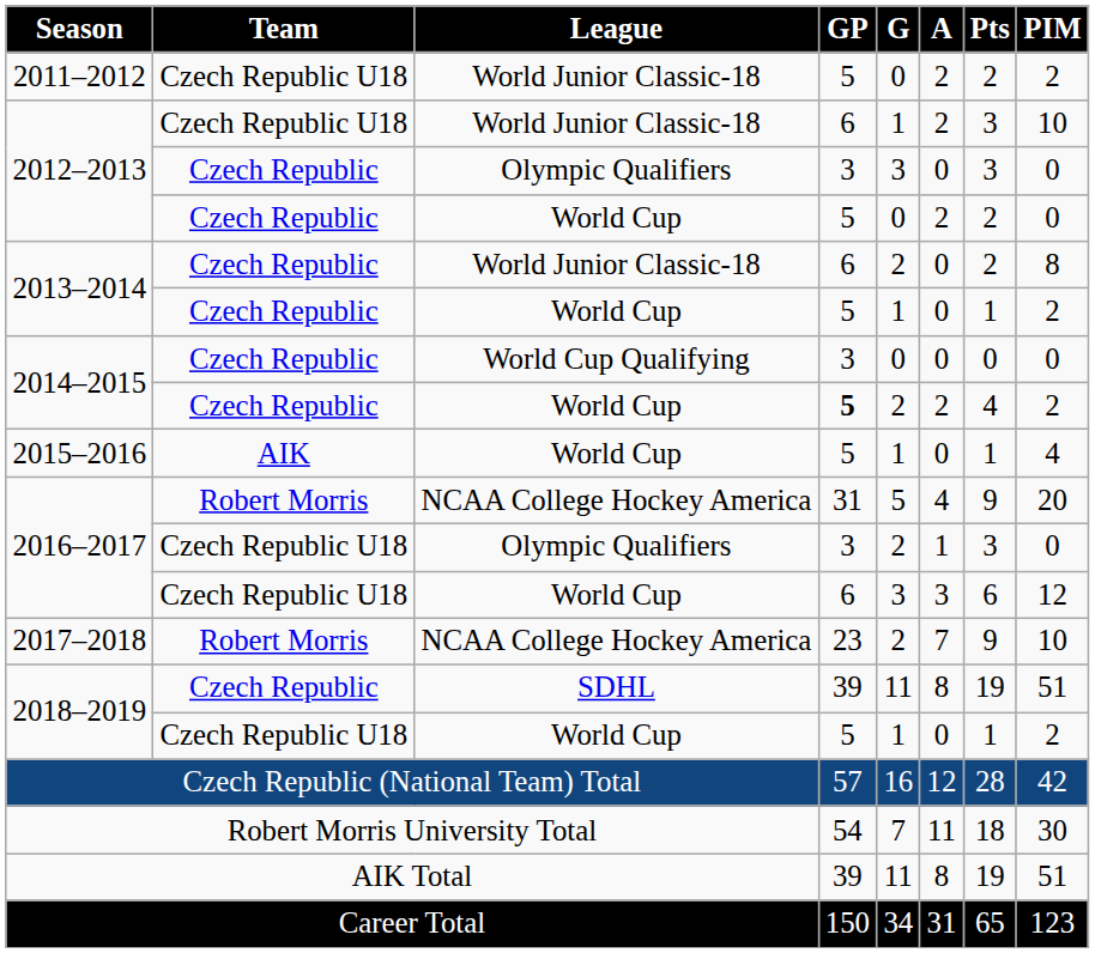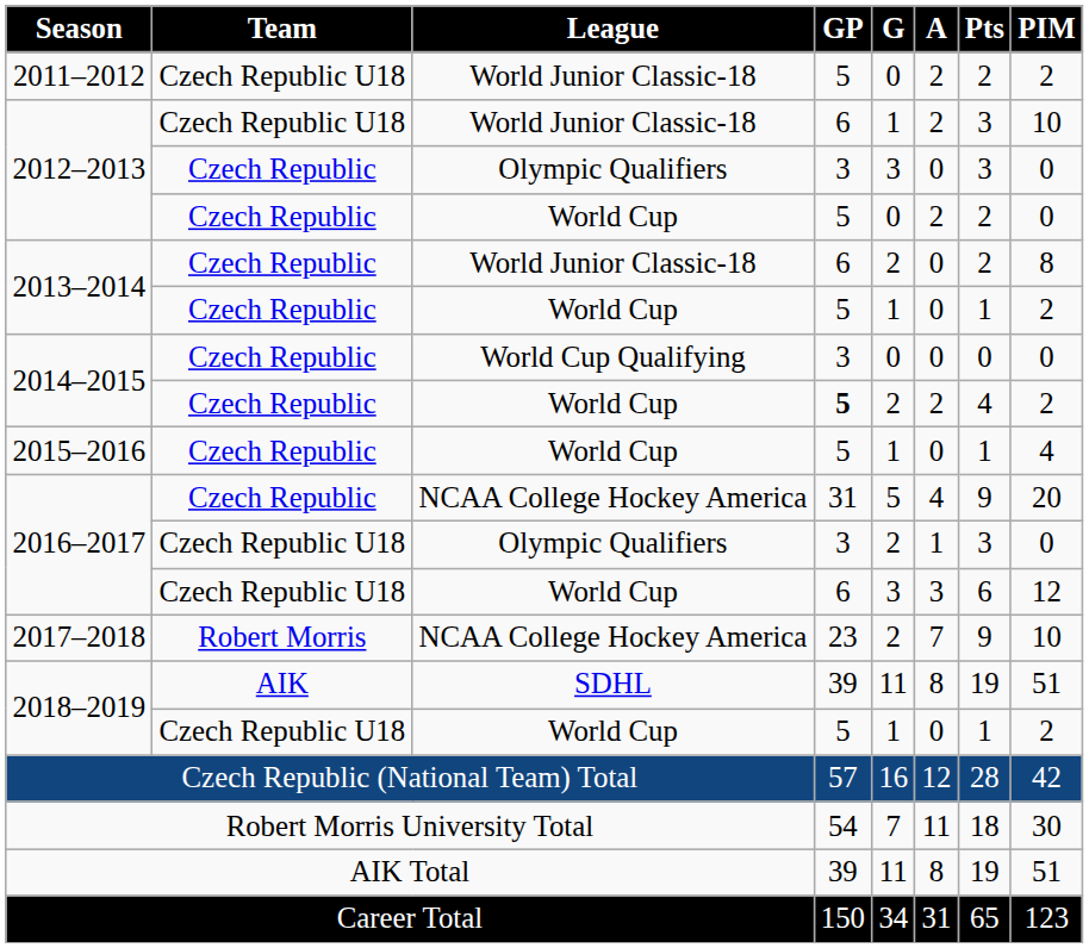 <table class="wikitable">
 <tr align="center" style="background:#000000;color:#ffffff;">
 <td><strong>Season</strong></td>
 <td><strong>Team</strong></td>
 <td><strong>League</strong></td>
 <td><strong>GP</strong></td>
 <td><strong>G</strong></td>
 <td><strong>A</strong></td>
 <td><strong>Pts</strong></td>
 <td><strong>PIM</strong></td>
 </tr>
 <tr align="center" bgcolor="">
 <td rowspan="1">2011–2012</td>
 <td>Czech Republic U18</td>
 <td>World Junior Classic-18</td>
 <td>5</td>
 <td>0</td>
 <td>2</td>
 <td>2</td>
 <td>2</td>
 </tr>
 <tr align="center" bgcolor="">
 <td rowspan="3">2012–2013</td>
 <td>Czech Republic U18</td>
 <td>World Junior Classic-18</td>
 <td>6</td>
 <td>1</td>
 <td>2</td>
 <td>3</td>
 <td>10</td>
 </tr>
 <tr align="center" bgcolor="">
 <td><a href='#'>Czech Republic</a></td>
 <td>Olympic Qualifiers</td>
 <td>3</td>
 <td>3</td>
 <td>0</td>
 <td>3</td>
 <td>0</td>
 </tr>
 <tr align="center" bgcolor="">
 <td><a href='#'>Czech Republic</a></td>
 <td>World Cup</td>
 <td>5</td>
 <td>0</td>
 <td>2</td>
 <td>2</td>
 <td>0</td>
 </tr>
 <tr align="center" bgcolor="">
 <td rowspan="2">2013–2014</td>
 <td><a href='#'>Czech Republic</a></td>
 <td>World Junior Classic-18</td>
 <td>6</td>
 <td>2</td>
 <td>0</td>
 <td>2</td>
 <td>8</td>
 </tr>
 <tr align="center" bgcolor="">
 <td><a href='#'>Czech Republic</a></td>
 <td>World Cup</td>
 <td>5</td>
 <td>1</td>
 <td>0</td>
 <td>1</td>
 <td>2</td>
 </tr>
 <tr align="center" bgcolor="">
 <td rowspan="2">2014–2015</td>
 <td><a href='#'>Czech Republic</a></td>
 <td>World Cup Qualifying</td>
 <td>3</td>
 <td>0</td>
 <td>0</td>
 <td>0</td>
 <td>0</td>
 </tr>
 <tr align="center" bgcolor="">
 <td><a href='#'>Czech Republic</a></td>
 <td>World Cup</td>
 <td><strong>5</strong></td>
 <td>2</td>
 <td>2</td>
 <td>4</td>
 <td>2</td>
 </tr>
 <tr align="center" bgcolor="">
 <td rowspan="1">2015–2016</td>
-<td><a href='#'>AIK</a></td>
+<td><a href='#'>Czech Republic</a></td>
 <td>World Cup</td>
 <td>5</td>
 <td>1</td>
 <td>0</td>
 <td>1</td>
 <td>4</td>
 </tr>
 <tr align="center" bgcolor="">
 <td rowspan="3">2016–2017</td>
-<td><a href='#'>Robert Morris</a></td>
+<td><a href='#'>Czech Republic</a></td>
 <td>NCAA College Hockey America</td>
 <td>31</td>
 <td>5</td>
 <td>4</td>
 <td>9</td>
 <td>20</td>
 </tr>
 <tr align="center" bgcolor="">
 <td>Czech Republic U18</td>
 <td>Olympic Qualifiers</td>
 <td>3</td>
 <td>2</td>
 <td>1</td>
 <td>3</td>
 <td>0</td>
 </tr>
 <tr align="center" bgcolor="">
 <td>Czech Republic U18</td>
 <td>World Cup</td>
 <td>6</td>
 <td>3</td>
 <td>3</td>
 <td>6</td>
 <td>12</td>
 </tr>
 <tr align="center" bgcolor="">
 <td rowspan="1">2017–2018</td>
 <td><a href='#'>Robert Morris</a></td>
 <td>NCAA College Hockey America</td>
 <td>23</td>
 <td>2</td>
 <td>7</td>
 <td>9</td>
 <td>10</td>
 </tr>
 <tr align="center" bgcolor="">
 <td rowspan="2">2018–2019</td>
-<td><a href='#'>Czech Republic</a></td>
+<td><a href='#'>AIK</a></td>
 <td><a href='#'>SDHL</a></td>
 <td>39</td>
 <td>11</td>
 <td>8</td>
 <td>19</td>
 <td>51</td>
 </tr>
 <tr align="center" bgcolor="">
 <td>Czech Republic U18</td>
 <td>World Cup</td>
 <td>5</td>
 <td>1</td>
 <td>0</td>
 <td>1</td>
 <td>2</td>
 </tr>
 <tr align="center" style="background:#11457e;color:white;">
 <td colspan="3">Czech Republic (National Team) Total</td>
 <td>57</td>
 <td>16</td>
 <td>12</td>
 <td>28</td>
 <td>42</td>
 </tr>
 <tr align="center" bgcolor="">
 <td colspan="3">Robert Morris University Total</td>
 <td>54</td>
 <td>7</td>
 <td>11</td>
 <td>18</td>
 <td>30</td>
 </tr>
 <tr align="center" bgcolor="">
 <td colspan="3">AIK Total</td>
 <td>39</td>
 <td>11</td>
 <td>8</td>
 <td>19</td>
 <td>51</td>
 </tr>
 <tr align="center" style=background:#000000;color:white;>
 <td colspan="3">Career Total</td>
 <td>150</td>
 <td>34</td>
 <td>31</td>
 <td>65</td>
 <td>123</td>
 </tr>
 </table>
